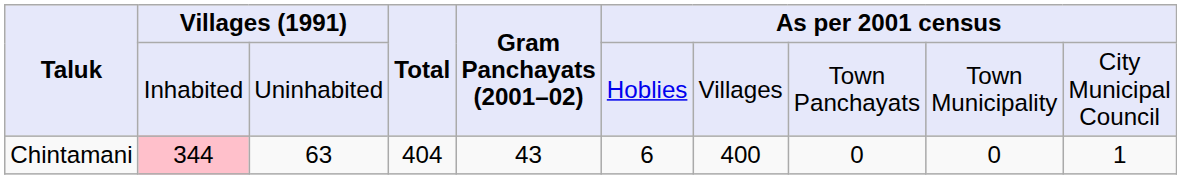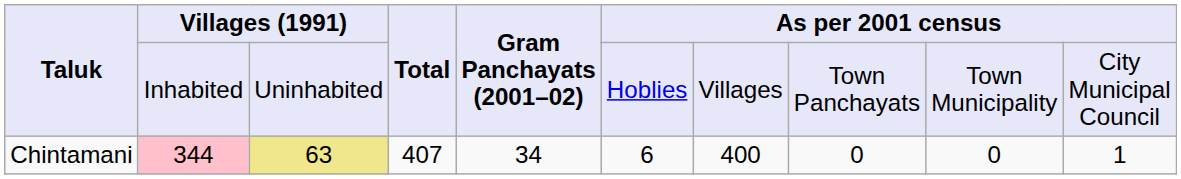 <table class="wikitable" style="margin: 1em auto 1em auto;">
 <tr>
 <th rowspan="2" align="center" width="65" style="background: #E6E8FA;">Taluk</th>
 <th colspan="2" align="center" width="120" style="background: #E6E8FA;">Villages (1991)</th>
 <th rowspan="2" align="center" width="65" style="background: #E6E8FA;">Total</th>
 <th rowspan="2" align="center" width="65" style="background: #E6E8FA;" wrap>Gram Panchayats (2001–02)</th>
 <th colspan="5" align="center" width="65" style="background: #E6E8FA;">As per 2001 census</th>
 </tr>
 <tr>
 <td align="center" width="65" style="background: #E6E8FA;">Inhabited</td>
 <td align="center" width="65" style="background: #E6E8FA;">Uninhabited</td>
 <td align="center" width="65" style="background: #E6E8FA;"><a href='#'>Hoblies</a></td>
 <td align="center" width="65" style="background: #E6E8FA;">Villages</td>
 <td align="center" width="65" style="background: #E6E8FA;">Town Panchayats</td>
 <td align="center" width="65" style="background: #E6E8FA;">Town Municipality</td>
 <td align="center" width="65" style="background: #E6E8FA;">City Municipal Council</td>
 </tr>
 <tr>
 <td align="center">Chintamani</td>
 <td align="center" style="background: pink;">344</td>
-<td align="center">63</td>
-<td align="center">404</td>
-<td align="center">43</td>
+<td align="center" style="background: khaki;">63</td>
+<td align="center">407</td>
+<td align="center">34</td>
 <td align="center">6</td>
 <td align="center">400</td>
 <td align="center">0</td>
 <td align="center">0</td>
 <td align="center">1</td>
 </tr>
 </table>
